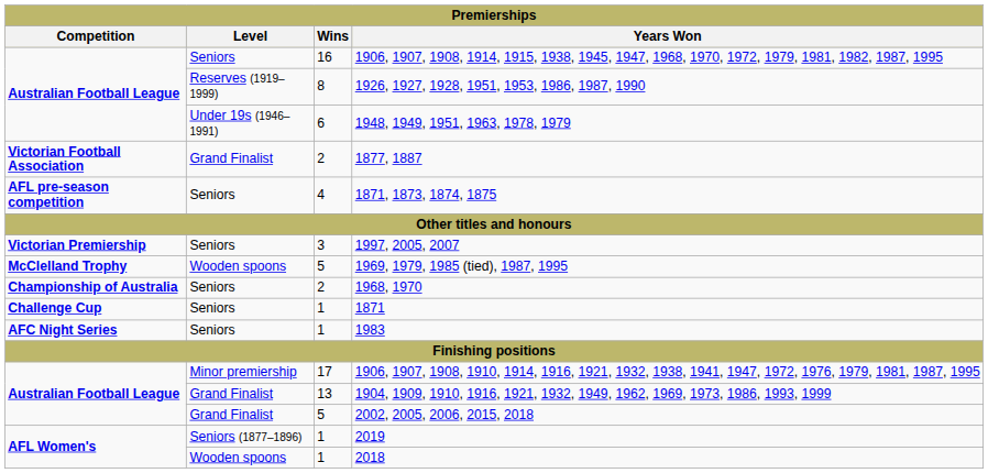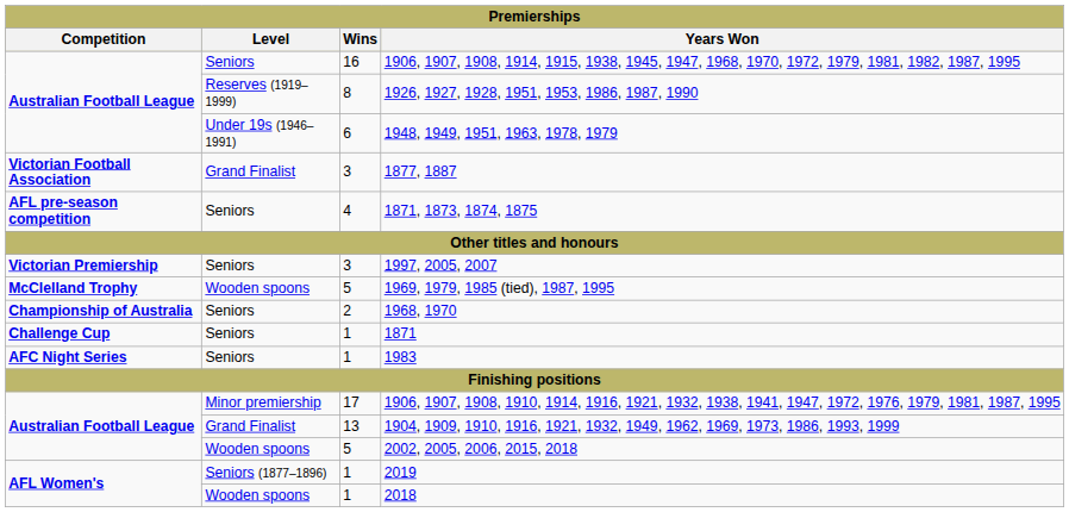 <table class="wikitable">
 <tr>
 <td colspan="4" style="background:#bdb76b;" align="center"><strong>Premierships</strong></td>
 </tr>
 <tr style="background:#bdb76b;">
 <th style="width: 210px;">Competition</th>
 <th style="width: 145px;">Level</th>
 <th>Wins</th>
 <th>Years Won</th>
 </tr>
 <tr>
 <td rowspan=3 scope="row" style="text-align: left"><strong><a href='#'>Australian Football League</a></strong></td>
 <td><a href='#'>Seniors</a></td>
 <td>16</td>
 <td><a href='#'>1906</a>, <a href='#'>1907</a>, <a href='#'>1908</a>, <a href='#'>1914</a>, <a href='#'>1915</a>, <a href='#'>1938</a>, <a href='#'>1945</a>, <a href='#'>1947</a>, <a href='#'>1968</a>, <a href='#'>1970</a>, <a href='#'>1972</a>, <a href='#'>1979</a>, <a href='#'>1981</a>, <a href='#'>1982</a>, <a href='#'>1987</a>, <a href='#'>1995</a></td>
 </tr>
 <tr>
 <td><a href='#'>Reserves</a> <small>(1919–1999)</small></td>
 <td>8</td>
 <td><a href='#'>1926</a>, <a href='#'>1927</a>, <a href='#'>1928</a>, <a href='#'>1951</a>, <a href='#'>1953</a>, <a href='#'>1986</a>, <a href='#'>1987</a>, <a href='#'>1990</a></td>
 </tr>
 <tr>
 <td><a href='#'>Under 19s</a> <small>(1946–1991)</small></td>
 <td>6</td>
 <td><a href='#'>1948</a>, <a href='#'>1949</a>, <a href='#'>1951</a>, <a href='#'>1963</a>, <a href='#'>1978</a>, <a href='#'>1979</a></td>
 </tr>
 <tr>
 <td><strong><a href='#'>Victorian Football Association</a></strong></td>
 <td><a href='#'>Grand Finalist</a></td>
-<td>2</td>
+<td>3</td>
 <td><a href='#'>1877</a>, <a href='#'>1887</a></td>
 </tr>
 <tr>
 <td><strong><a href='#'>AFL pre-season competition</a></strong></td>
 <td>Seniors</td>
 <td>4</td>
 <td><a href='#'>1871</a>, <a href='#'>1873</a>, <a href='#'>1874</a>, <a href='#'>1875</a></td>
 </tr>
 <tr>
 <td colspan="4" style="background:#bdb76b;" align="center"><strong>Other titles and honours</strong></td>
 </tr>
 <tr>
 <td><strong><a href='#'>Victorian Premiership</a></strong></td>
 <td>Seniors</td>
 <td>3</td>
 <td><a href='#'>1997</a>, <a href='#'>2005</a>, <a href='#'>2007</a></td>
 </tr>
 <tr>
 <td><strong><a href='#'>McClelland Trophy</a></strong></td>
 <td><a href='#'>Wooden spoons</a></td>
 <td>5</td>
 <td><a href='#'>1969</a>, <a href='#'>1979</a>, <a href='#'>1985</a> (tied), <a href='#'>1987</a>, <a href='#'>1995</a></td>
 </tr>
 <tr>
 <td><strong><a href='#'>Championship of Australia</a></strong></td>
 <td>Seniors</td>
 <td>2</td>
 <td><a href='#'>1968</a>, <a href='#'>1970</a></td>
 </tr>
 <tr>
 <td><strong><a href='#'>Challenge Cup</a></strong></td>
 <td>Seniors</td>
 <td>1</td>
 <td><a href='#'>1871</a></td>
 </tr>
 <tr>
 <td><strong><a href='#'>AFC Night Series</a></strong></td>
 <td>Seniors</td>
 <td>1</td>
 <td><a href='#'>1983</a></td>
 </tr>
 <tr>
 <td colspan="4" style="background:#bdb76b;" align="center"><strong>Finishing positions</strong></td>
 </tr>
 <tr>
 <td rowspan=3 scope="row" style="text-align: left"><strong><a href='#'>Australian Football League</a></strong></td>
 <td><a href='#'>Minor premiership</a></td>
 <td>17</td>
 <td><a href='#'>1906</a>, <a href='#'>1907</a>, <a href='#'>1908</a>, <a href='#'>1910</a>, <a href='#'>1914</a>, <a href='#'>1916</a>, <a href='#'>1921</a>, <a href='#'>1932</a>, <a href='#'>1938</a>, <a href='#'>1941</a>, <a href='#'>1947</a>, <a href='#'>1972</a>, <a href='#'>1976</a>, <a href='#'>1979</a>, <a href='#'>1981</a>, <a href='#'>1987</a>, <a href='#'>1995</a></td>
 </tr>
 <tr>
 <td><a href='#'>Grand Finalist</a></td>
 <td>13</td>
 <td><a href='#'>1904</a>, <a href='#'>1909</a>, <a href='#'>1910</a>, <a href='#'>1916</a>, <a href='#'>1921</a>, <a href='#'>1932</a>, <a href='#'>1949</a>, <a href='#'>1962</a>, <a href='#'>1969</a>, <a href='#'>1973</a>, <a href='#'>1986</a>, <a href='#'>1993</a>, <a href='#'>1999</a></td>
 </tr>
 <tr>
-<td><a href='#'>Grand Finalist</a></td>
+<td><a href='#'>Wooden spoons</a></td>
 <td>5</td>
 <td><a href='#'>2002</a>, <a href='#'>2005</a>, <a href='#'>2006</a>, <a href='#'>2015</a>, <a href='#'>2018</a></td>
 </tr>
 <tr>
 <td rowspan=2 scope="row" style="text-align: left"><strong><a href='#'>AFL Women's</a></strong></td>
 <td><a href='#'>Seniors</a> <small>(1877–1896)</small></td>
 <td>1</td>
 <td><a href='#'>2019</a></td>
 </tr>
 <tr>
 <td><a href='#'>Wooden spoons</a></td>
 <td>1</td>
 <td><a href='#'>2018</a></td>
 </tr>
 </table>
